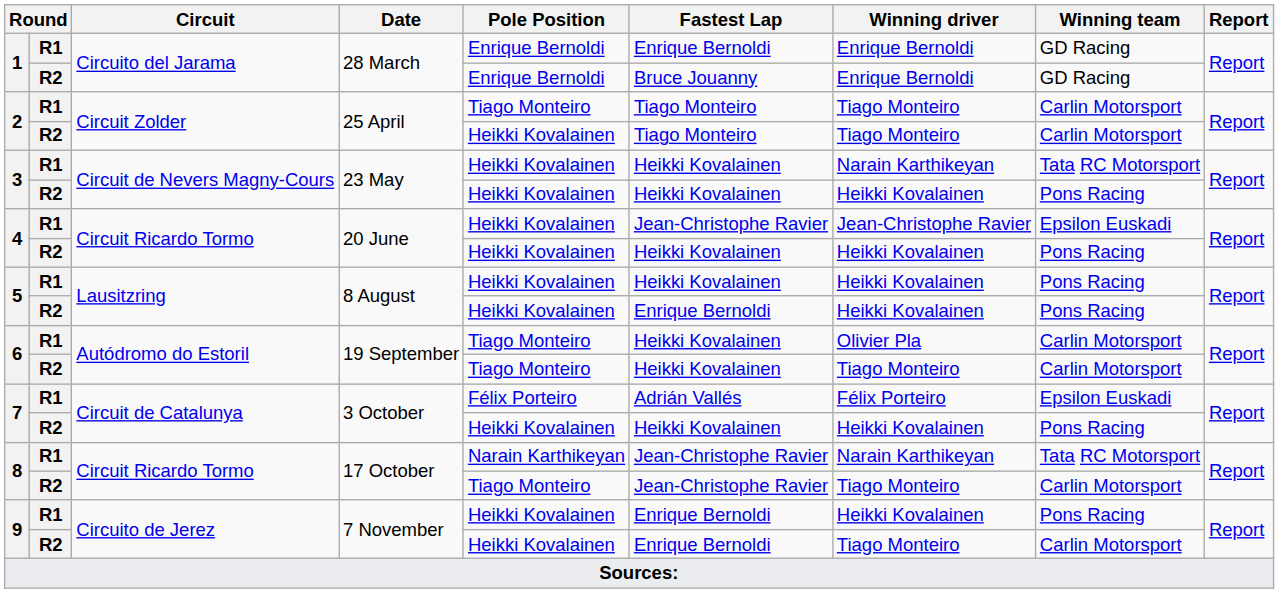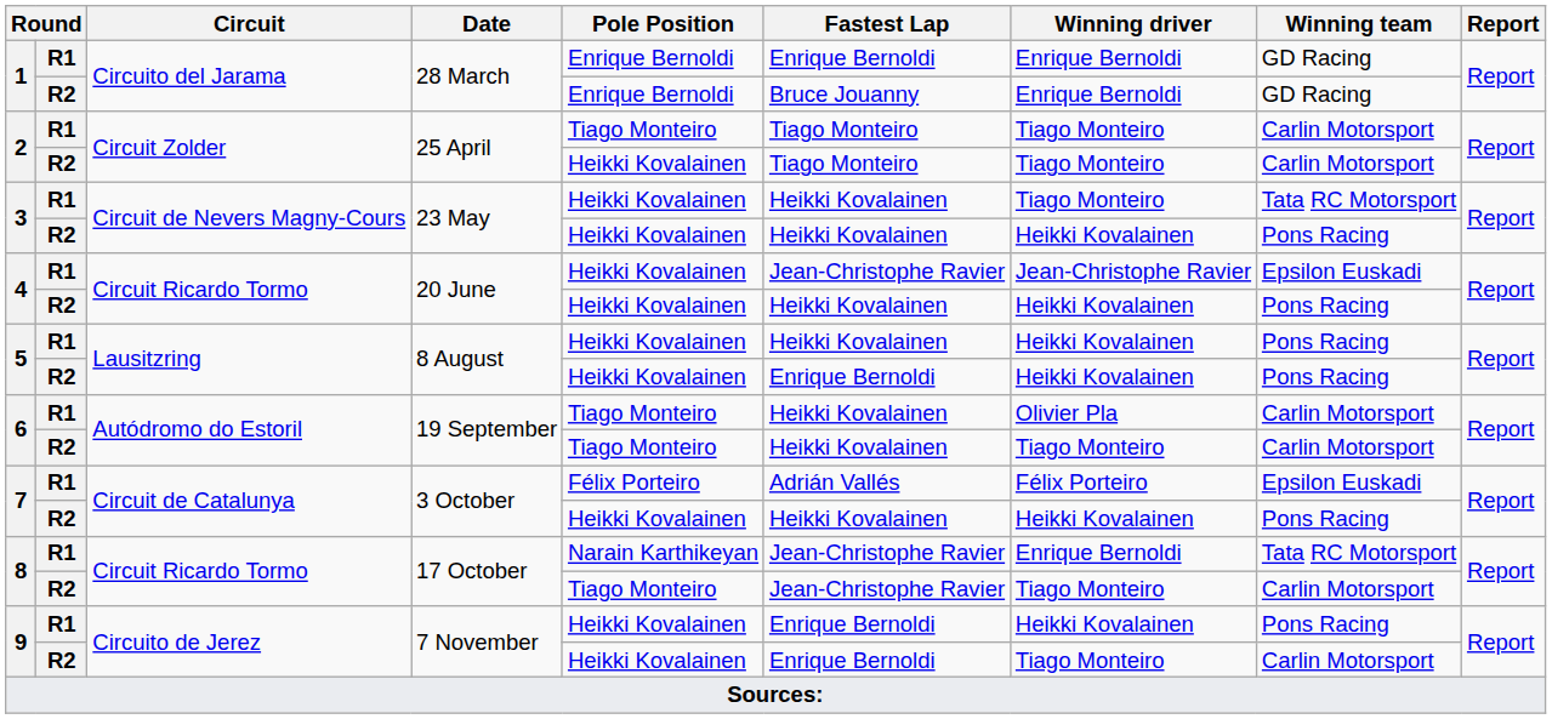 <table class="wikitable" style="font-size:85%">
 <tr>
 <th colspan=2>Round</th>
 <th>Circuit</th>
 <th>Date</th>
 <th>Pole Position</th>
 <th>Fastest Lap</th>
 <th>Winning driver</th>
 <th>Winning team</th>
 <th>Report</th>
 </tr>
 <tr>
 <th rowspan=2>1</th>
 <th>R1</th>
 <td rowspan=2> <a href='#'>Circuito del Jarama</a></td>
 <td rowspan=2>28 March</td>
 <td> <a href='#'>Enrique Bernoldi</a></td>
 <td> <a href='#'>Enrique Bernoldi</a></td>
 <td> <a href='#'>Enrique Bernoldi</a></td>
 <td> GD Racing</td>
 <td rowspan=2><a href='#'>Report</a></td>
 </tr>
 <tr>
 <th>R2</th>
 <td> <a href='#'>Enrique Bernoldi</a></td>
 <td> <a href='#'>Bruce Jouanny</a></td>
 <td> <a href='#'>Enrique Bernoldi</a></td>
 <td> GD Racing</td>
 </tr>
 <tr>
 <th rowspan=2>2</th>
 <th>R1</th>
 <td rowspan=2> <a href='#'>Circuit Zolder</a></td>
 <td rowspan=2>25 April</td>
 <td> <a href='#'>Tiago Monteiro</a></td>
 <td> <a href='#'>Tiago Monteiro</a></td>
 <td> <a href='#'>Tiago Monteiro</a></td>
 <td> <a href='#'>Carlin Motorsport</a></td>
 <td rowspan=2><a href='#'>Report</a></td>
 </tr>
 <tr>
 <th>R2</th>
 <td> <a href='#'>Heikki Kovalainen</a></td>
 <td> <a href='#'>Tiago Monteiro</a></td>
 <td> <a href='#'>Tiago Monteiro</a></td>
 <td> <a href='#'>Carlin Motorsport</a></td>
 </tr>
 <tr>
 <th rowspan=2>3</th>
 <th>R1</th>
 <td rowspan=2 nowrap> <a href='#'>Circuit de Nevers Magny-Cours</a></td>
 <td rowspan=2>23 May</td>
 <td> <a href='#'>Heikki Kovalainen</a></td>
 <td> <a href='#'>Heikki Kovalainen</a></td>
-<td> <a href='#'>Narain Karthikeyan</a></td>
+<td> <a href='#'>Tiago Monteiro</a></td>
 <td nowrap> <a href='#'>Tata</a> <a href='#'>RC Motorsport</a></td>
 <td rowspan=2><a href='#'>Report</a></td>
 </tr>
 <tr>
 <th>R2</th>
 <td> <a href='#'>Heikki Kovalainen</a></td>
 <td> <a href='#'>Heikki Kovalainen</a></td>
 <td> <a href='#'>Heikki Kovalainen</a></td>
 <td> <a href='#'>Pons Racing</a></td>
 </tr>
 <tr>
 <th rowspan=2>4</th>
 <th>R1</th>
 <td rowspan=2> <a href='#'>Circuit Ricardo Tormo</a></td>
 <td rowspan=2>20 June</td>
 <td> <a href='#'>Heikki Kovalainen</a></td>
 <td nowrap> <a href='#'>Jean-Christophe Ravier</a></td>
 <td nowrap> <a href='#'>Jean-Christophe Ravier</a></td>
 <td> <a href='#'>Epsilon Euskadi</a></td>
 <td rowspan=2><a href='#'>Report</a></td>
 </tr>
 <tr>
 <th>R2</th>
 <td> <a href='#'>Heikki Kovalainen</a></td>
 <td> <a href='#'>Heikki Kovalainen</a></td>
 <td> <a href='#'>Heikki Kovalainen</a></td>
 <td> <a href='#'>Pons Racing</a></td>
 </tr>
 <tr>
 <th rowspan=2>5</th>
 <th>R1</th>
 <td rowspan=2> <a href='#'>Lausitzring</a></td>
 <td rowspan=2>8 August</td>
 <td> <a href='#'>Heikki Kovalainen</a></td>
 <td> <a href='#'>Heikki Kovalainen</a></td>
 <td> <a href='#'>Heikki Kovalainen</a></td>
 <td> <a href='#'>Pons Racing</a></td>
 <td rowspan=2><a href='#'>Report</a></td>
 </tr>
 <tr>
 <th>R2</th>
 <td> <a href='#'>Heikki Kovalainen</a></td>
 <td> <a href='#'>Enrique Bernoldi</a></td>
 <td> <a href='#'>Heikki Kovalainen</a></td>
 <td> <a href='#'>Pons Racing</a></td>
 </tr>
 <tr>
 <th rowspan=2>6</th>
 <th>R1</th>
 <td rowspan=2> <a href='#'>Autódromo do Estoril</a></td>
 <td rowspan=2 nowrap>19 September</td>
 <td> <a href='#'>Tiago Monteiro</a></td>
 <td> <a href='#'>Heikki Kovalainen</a></td>
 <td> <a href='#'>Olivier Pla</a></td>
 <td> <a href='#'>Carlin Motorsport</a></td>
 <td rowspan=2><a href='#'>Report</a></td>
 </tr>
 <tr>
 <th>R2</th>
 <td> <a href='#'>Tiago Monteiro</a></td>
 <td> <a href='#'>Heikki Kovalainen</a></td>
 <td> <a href='#'>Tiago Monteiro</a></td>
 <td> <a href='#'>Carlin Motorsport</a></td>
 </tr>
 <tr>
 <th rowspan=2>7</th>
 <th>R1</th>
 <td rowspan=2> <a href='#'>Circuit de Catalunya</a></td>
 <td rowspan=2>3 October</td>
 <td> <a href='#'>Félix Porteiro</a></td>
 <td> <a href='#'>Adrián Vallés</a></td>
 <td> <a href='#'>Félix Porteiro</a></td>
 <td> <a href='#'>Epsilon Euskadi</a></td>
 <td rowspan=2><a href='#'>Report</a></td>
 </tr>
 <tr>
 <th>R2</th>
 <td> <a href='#'>Heikki Kovalainen</a></td>
 <td> <a href='#'>Heikki Kovalainen</a></td>
 <td> <a href='#'>Heikki Kovalainen</a></td>
 <td> <a href='#'>Pons Racing</a></td>
 </tr>
 <tr>
 <th rowspan=2>8</th>
 <th>R1</th>
 <td rowspan=2> <a href='#'>Circuit Ricardo Tormo</a></td>
 <td rowspan=2>17 October</td>
 <td nowrap> <a href='#'>Narain Karthikeyan</a></td>
 <td> <a href='#'>Jean-Christophe Ravier</a></td>
-<td> <a href='#'>Narain Karthikeyan</a></td>
+<td> <a href='#'>Enrique Bernoldi</a></td>
 <td> <a href='#'>Tata</a> <a href='#'>RC Motorsport</a></td>
 <td rowspan=2><a href='#'>Report</a></td>
 </tr>
 <tr>
 <th>R2</th>
 <td> <a href='#'>Tiago Monteiro</a></td>
 <td> <a href='#'>Jean-Christophe Ravier</a></td>
 <td> <a href='#'>Tiago Monteiro</a></td>
 <td> <a href='#'>Carlin Motorsport</a></td>
 </tr>
 <tr>
 <th rowspan=2>9</th>
 <th>R1</th>
 <td rowspan=2> <a href='#'>Circuito de Jerez</a></td>
 <td rowspan=2>7 November</td>
 <td> <a href='#'>Heikki Kovalainen</a></td>
 <td> <a href='#'>Enrique Bernoldi</a></td>
 <td> <a href='#'>Heikki Kovalainen</a></td>
 <td> <a href='#'>Pons Racing</a></td>
 <td rowspan=2><a href='#'>Report</a></td>
 </tr>
 <tr>
 <th>R2</th>
 <td> <a href='#'>Heikki Kovalainen</a></td>
 <td> <a href='#'>Enrique Bernoldi</a></td>
 <td> <a href='#'>Tiago Monteiro</a></td>
 <td> <a href='#'>Carlin Motorsport</a></td>
 </tr>
 <tr class="sortbottom">
 <td colspan="9" style="background-color:#EAECF0;text-align:center"><strong>Sources:</strong></td>
 </tr>
 </table>
